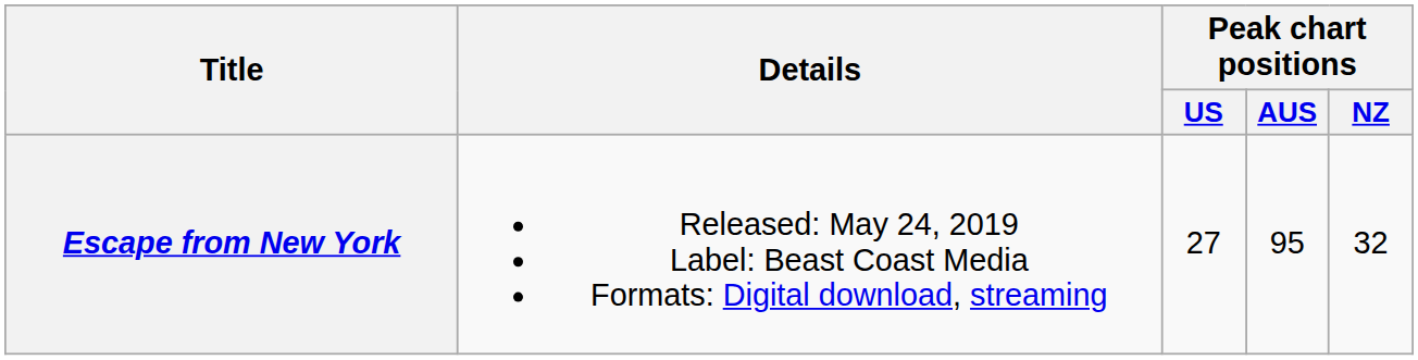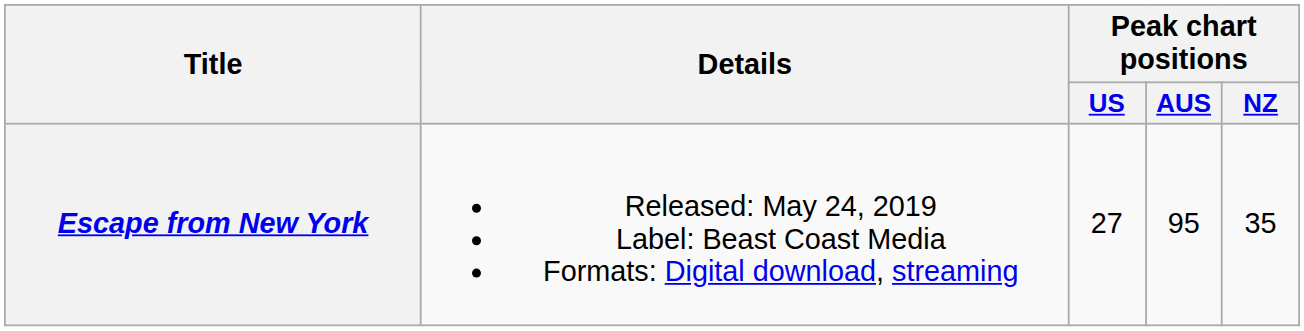 <table class="wikitable plainrowheaders" style="text-align:center;">
 <tr>
 <th scope="col" rowspan="2" style="width:14em;">Title</th>
 <th scope="col" rowspan="2" style="width:22em;">Details</th>
 <th scope="col" colspan="3">Peak chart positions</th>
 </tr>
 <tr>
 <th scope="col" style="width:2.5em;font-size:90%;"><a href='#'>US</a><br></th>
 <th scope="col" style="width:2.5em;font-size:90%;"><a href='#'>AUS</a><br></th>
 <th scope="col" style="width:2.5em;font-size:90%;"><a href='#'>NZ</a><br></th>
 </tr>
 <tr>
 <th scope="row"><em><a href='#'>Escape from New York</a></em></th>
 <td><br><ul><li>Released: May 24, 2019</li><li>Label: Beast Coast Media</li><li>Formats: <a href='#'>Digital download</a>, <a href='#'>streaming</a></li></ul></td>
 <td>27</td>
 <td>95</td>
-<td>32</td>
+<td>35</td>
 </tr>
 </table>
